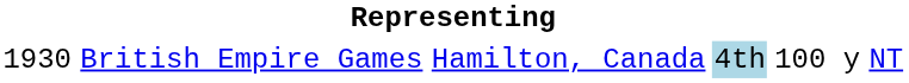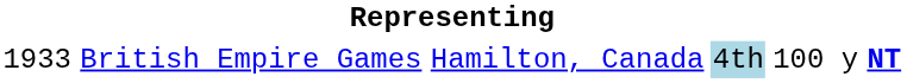 <table>
 <tr>
 <th colspan="6">Representing </th>
 </tr>
 <tr>
-<td>1930</td>
+<td>1933</td>
 <td><a href='#'>British Empire Games</a></td>
 <td><a href='#'>Hamilton, Canada</a></td>
 <td style="background: lightblue;">4th</td>
 <td>100 y</td>
-<td><a href='#'>NT</a></td>
+<td><strong><a href='#'>NT</a></strong></td>
 </tr>
 </table>
